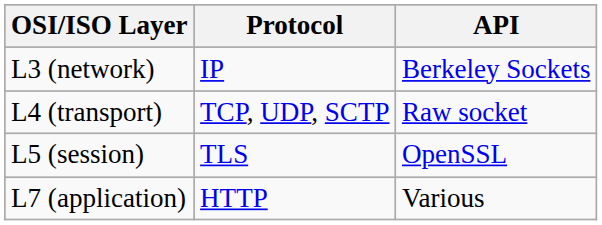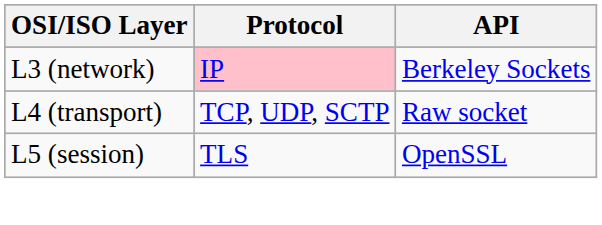 <table class="wikitable">
 <tr>
 <th>OSI/ISO Layer</th>
 <th>Protocol</th>
 <th>API</th>
 </tr>
 <tr>
 <td>L3 (network)</td>
-<td><a href='#'>IP</a></td>
+<td style="background: pink;"><a href='#'>IP</a></td>
 <td><a href='#'>Berkeley Sockets</a></td>
 </tr>
 <tr>
 <td>L4 (transport)</td>
 <td><a href='#'>TCP</a>, <a href='#'>UDP</a>, <a href='#'>SCTP</a></td>
 <td><a href='#'>Raw socket</a></td>
 </tr>
 <tr>
 <td>L5 (session)</td>
 <td><a href='#'>TLS</a></td>
 <td><a href='#'>OpenSSL</a></td>
 </tr>
-<tr>
-<td>L7 (application)</td>
-<td><a href='#'>HTTP</a></td>
-<td>Various</td>
-</tr>
 </table>
